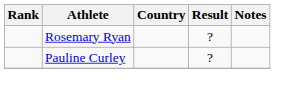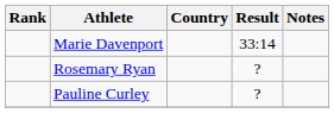 <table class="wikitable sortable" style=text-align:center>
 <tr>
 <th>Rank</th>
 <th>Athlete</th>
 <th>Country</th>
 <th>Result</th>
 <th>Notes</th>
+</tr>
+<tr>
+<td></td>
+<td align=left><a href='#'>Marie Davenport</a></td>
+<td align=left></td>
+<td>33:14</td>
+<td></td>
 </tr>
 <tr>
 <td></td>
 <td align=left><a href='#'>Rosemary Ryan</a></td>
 <td align=left></td>
 <td>?</td>
 <td></td>
 </tr>
 <tr>
 <td></td>
 <td align=left><a href='#'>Pauline Curley</a></td>
 <td align=left></td>
 <td>?</td>
 <td></td>
 </tr>
 <tr>
 </tr>
 </table>
